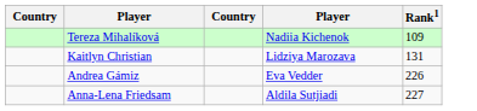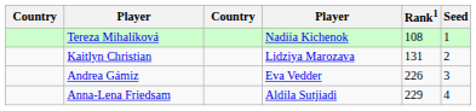 <table class="sortable wikitable">
 <tr>
 <th width="70">Country</th>
 <th width="175">Player</th>
 <th width="70">Country</th>
 <th width="175">Player</th>
 <th>Rank<sup>1</sup></th>
+<th>Seed</th>
 </tr>
 <tr style="background:#cfc;">
 <td></td>
 <td><a href='#'>Tereza Mihalíková</a></td>
 <td></td>
 <td><a href='#'>Nadiia Kichenok</a></td>
-<td>109</td>
+<td>108</td>
+<td>1</td>
 </tr>
 <tr>
 <td></td>
 <td><a href='#'>Kaitlyn Christian</a></td>
 <td></td>
 <td><a href='#'>Lidziya Marozava</a></td>
 <td>131</td>
+<td>2</td>
 </tr>
 <tr>
 <td></td>
 <td><a href='#'>Andrea Gámiz</a></td>
 <td></td>
 <td><a href='#'>Eva Vedder</a></td>
 <td>226</td>
+<td>3</td>
 </tr>
 <tr>
 <td></td>
 <td><a href='#'>Anna-Lena Friedsam</a></td>
 <td></td>
 <td><a href='#'>Aldila Sutjiadi</a></td>
-<td>227</td>
+<td>229</td>
+<td>4</td>
 </tr>
 </table>
